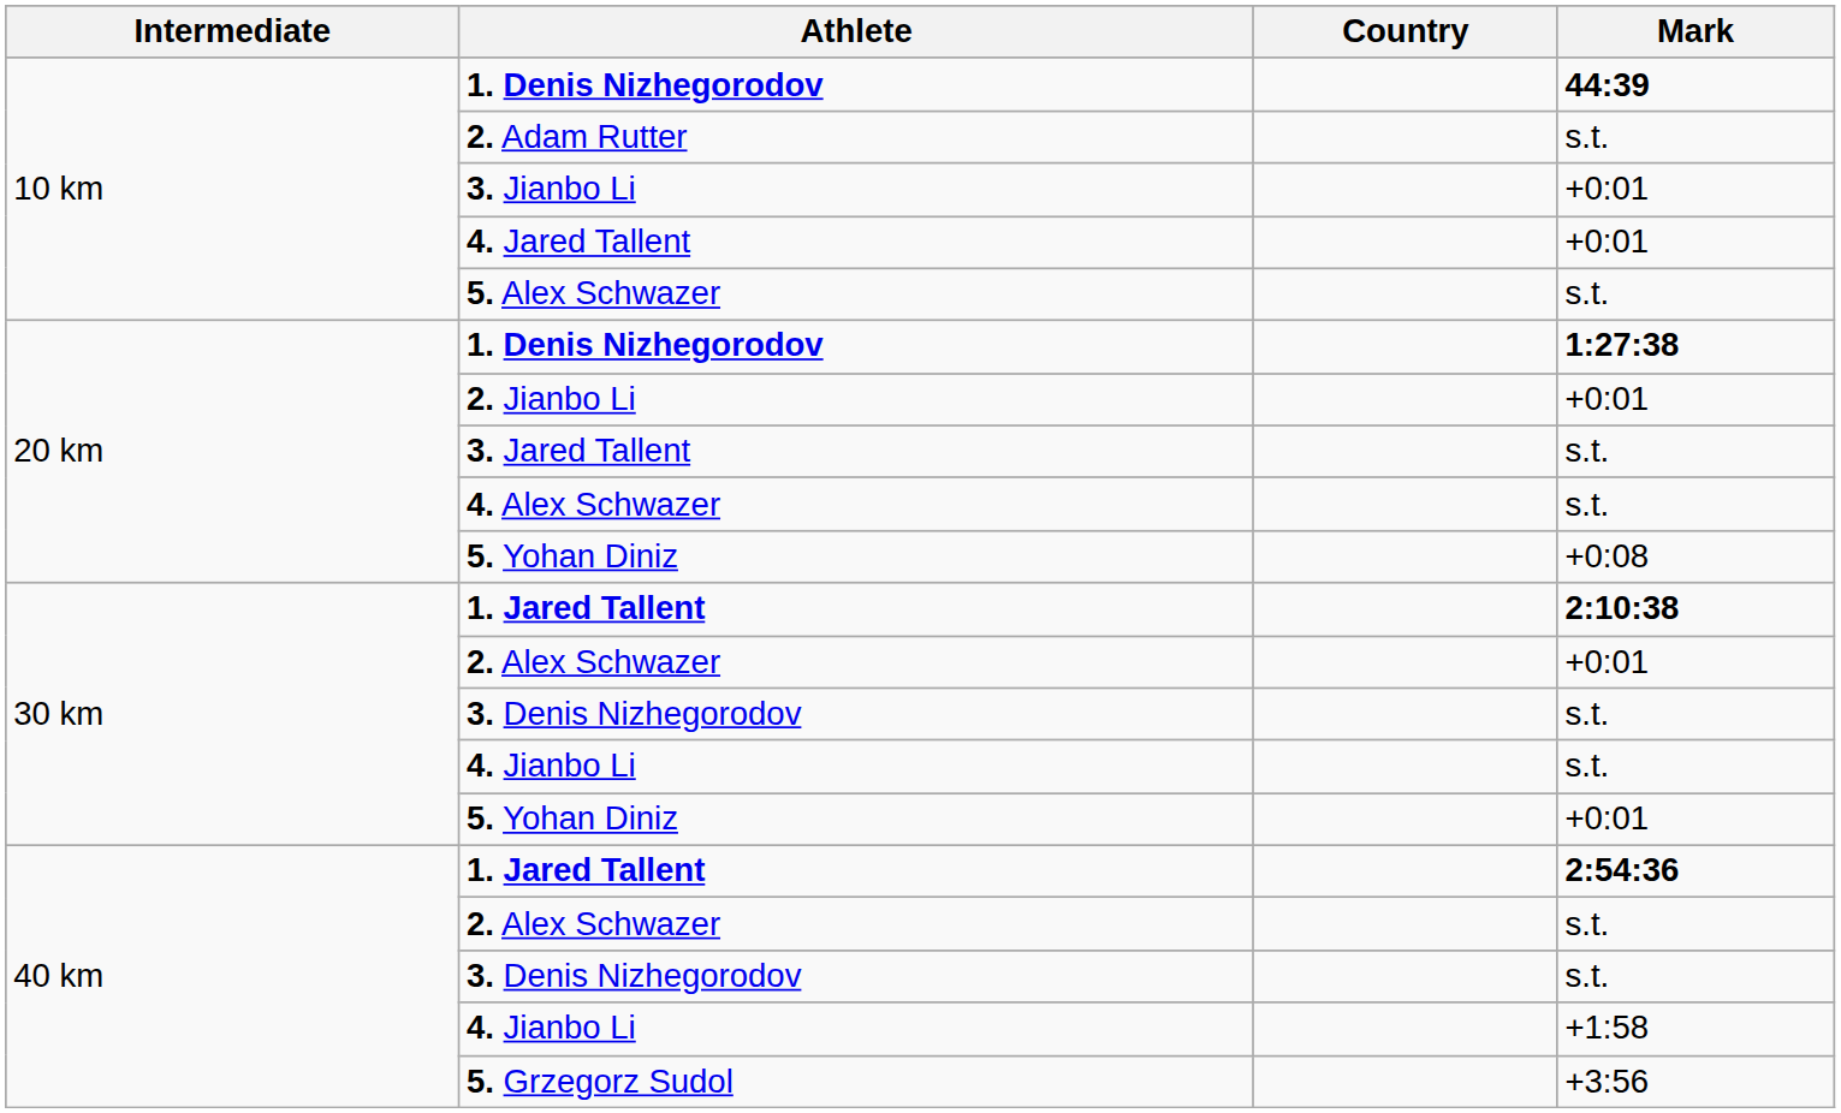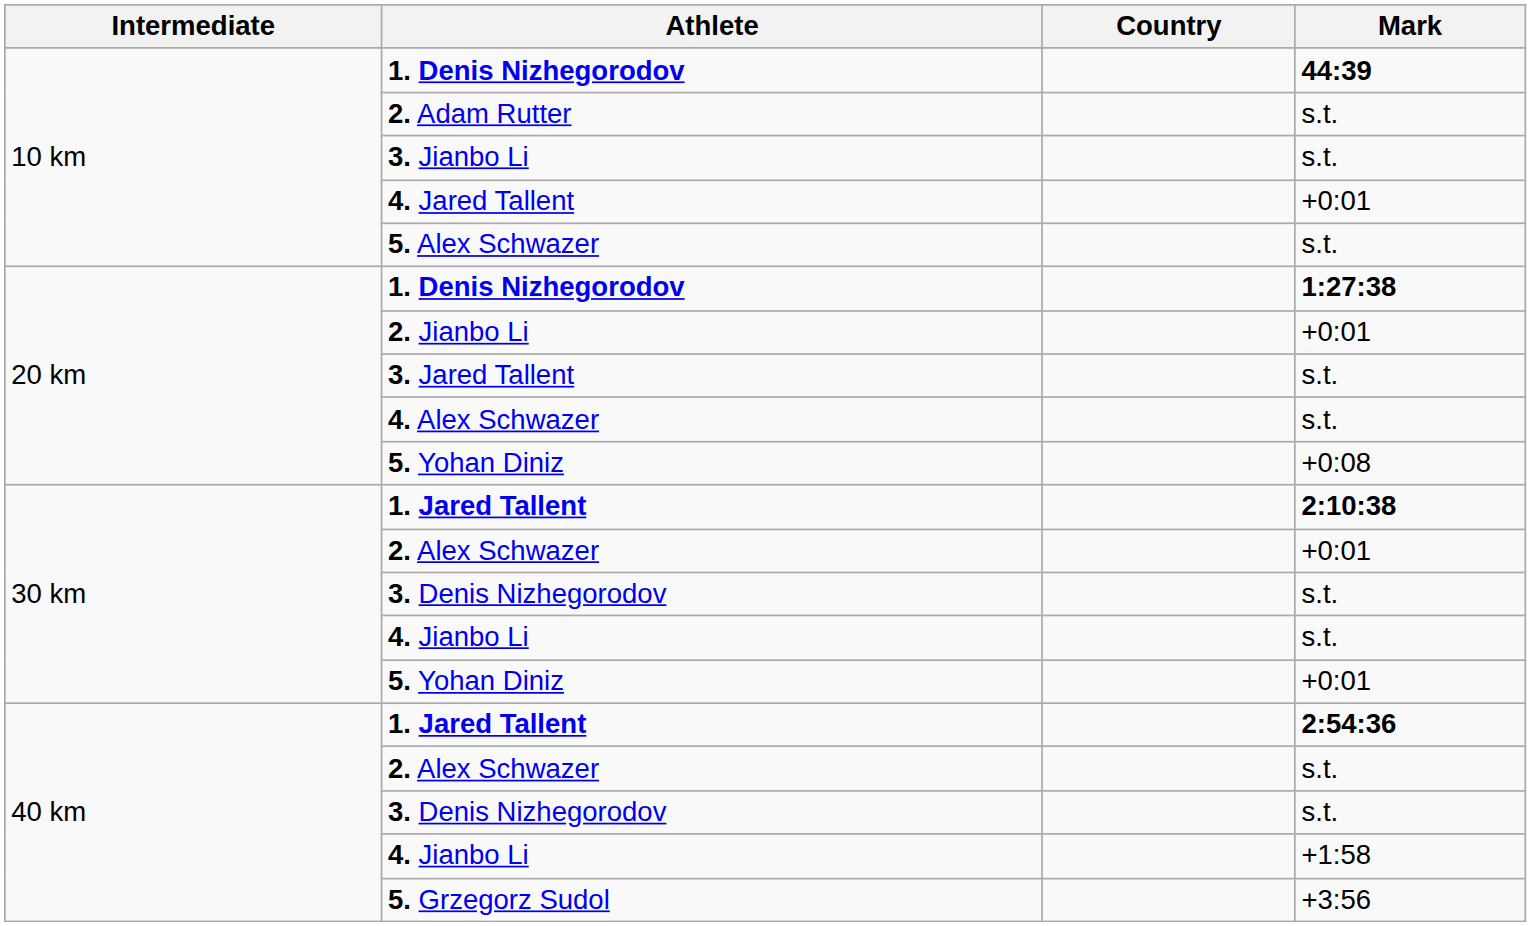 <table class="wikitable" width=70%>
 <tr>
 <th>Intermediate</th>
 <th>Athlete</th>
 <th>Country</th>
 <th>Mark</th>
 </tr>
 <tr>
 <td rowspan="5">10 km</td>
 <td><strong>1.</strong> <strong><a href='#'>Denis Nizhegorodov</a></strong></td>
 <td></td>
 <td><strong>44:39</strong></td>
 </tr>
 <tr>
 <td><strong>2.</strong> <a href='#'>Adam Rutter</a></td>
 <td></td>
 <td>s.t.</td>
 </tr>
 <tr>
 <td><strong>3.</strong> <a href='#'>Jianbo Li</a></td>
 <td></td>
-<td>+0:01</td>
+<td>s.t.</td>
 </tr>
 <tr>
 <td><strong>4.</strong> <a href='#'>Jared Tallent</a></td>
 <td></td>
 <td>+0:01</td>
 </tr>
 <tr>
 <td><strong>5.</strong> <a href='#'>Alex Schwazer</a></td>
 <td></td>
 <td>s.t.</td>
 </tr>
 <tr>
 <td rowspan="5">20 km</td>
 <td><strong>1.</strong> <strong><a href='#'>Denis Nizhegorodov</a></strong></td>
 <td></td>
 <td><strong>1:27:38</strong></td>
 </tr>
 <tr>
 <td><strong>2.</strong> <a href='#'>Jianbo Li</a></td>
 <td></td>
 <td>+0:01</td>
 </tr>
 <tr>
 <td><strong>3.</strong> <a href='#'>Jared Tallent</a></td>
 <td></td>
 <td>s.t.</td>
 </tr>
 <tr>
 <td><strong>4.</strong> <a href='#'>Alex Schwazer</a></td>
 <td></td>
 <td>s.t.</td>
 </tr>
 <tr>
 <td><strong>5.</strong> <a href='#'>Yohan Diniz</a></td>
 <td></td>
 <td>+0:08</td>
 </tr>
 <tr>
 <td rowspan="5">30 km</td>
 <td><strong>1.</strong> <strong><a href='#'>Jared Tallent</a></strong></td>
 <td></td>
 <td><strong>2:10:38</strong></td>
 </tr>
 <tr>
 <td><strong>2.</strong> <a href='#'>Alex Schwazer</a></td>
 <td></td>
 <td>+0:01</td>
 </tr>
 <tr>
 <td><strong>3.</strong> <a href='#'>Denis Nizhegorodov</a></td>
 <td></td>
 <td>s.t.</td>
 </tr>
 <tr>
 <td><strong>4.</strong> <a href='#'>Jianbo Li</a></td>
 <td></td>
 <td>s.t.</td>
 </tr>
 <tr>
 <td><strong>5.</strong> <a href='#'>Yohan Diniz</a></td>
 <td></td>
 <td>+0:01</td>
 </tr>
 <tr>
 <td rowspan="5">40 km</td>
 <td><strong>1.</strong> <strong><a href='#'>Jared Tallent</a></strong></td>
 <td></td>
 <td><strong>2:54:36</strong></td>
 </tr>
 <tr>
 <td><strong>2.</strong> <a href='#'>Alex Schwazer</a></td>
 <td></td>
 <td>s.t.</td>
 </tr>
 <tr>
 <td><strong>3.</strong> <a href='#'>Denis Nizhegorodov</a></td>
 <td></td>
 <td>s.t.</td>
 </tr>
 <tr>
 <td><strong>4.</strong> <a href='#'>Jianbo Li</a></td>
 <td></td>
 <td>+1:58</td>
 </tr>
 <tr>
 <td><strong>5.</strong> <a href='#'>Grzegorz Sudol</a></td>
 <td></td>
 <td>+3:56</td>
 </tr>
 <tr>
 </tr>
 </table>
